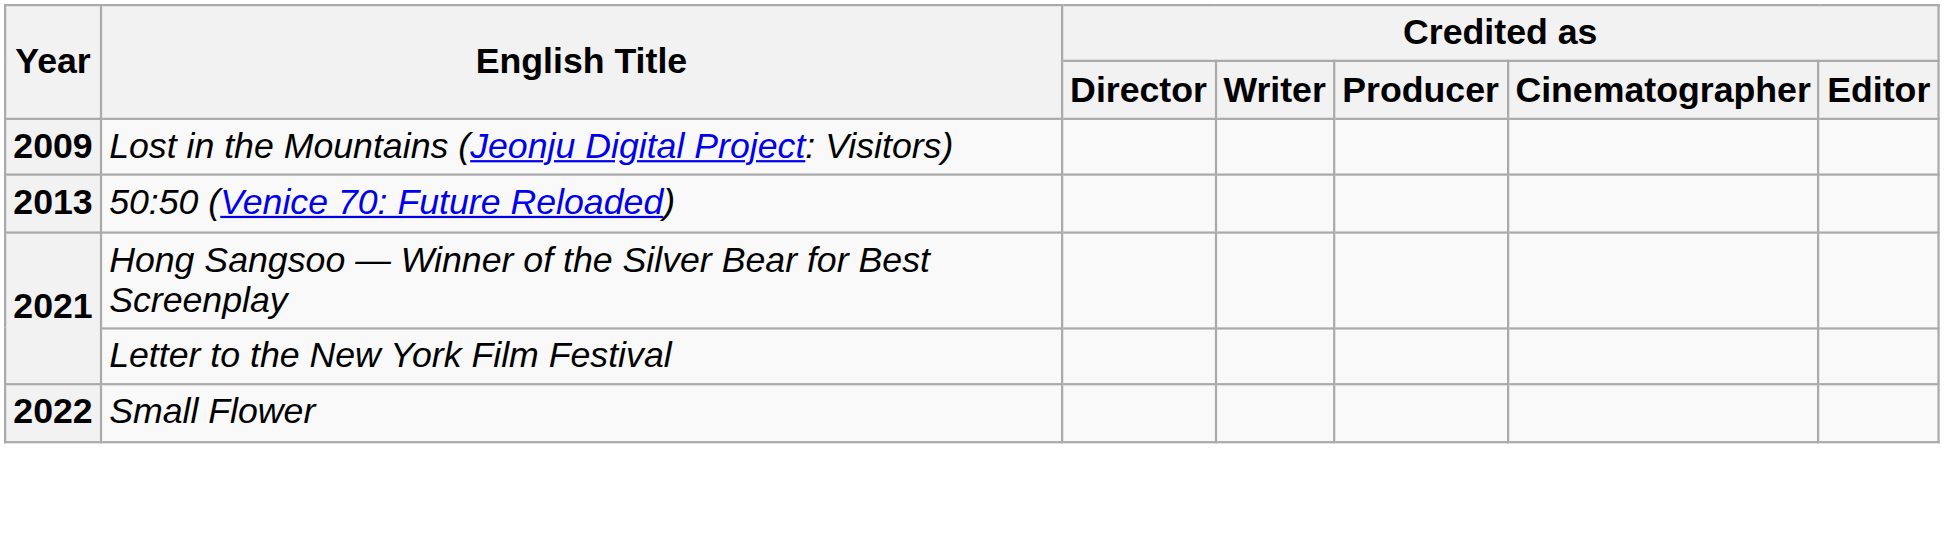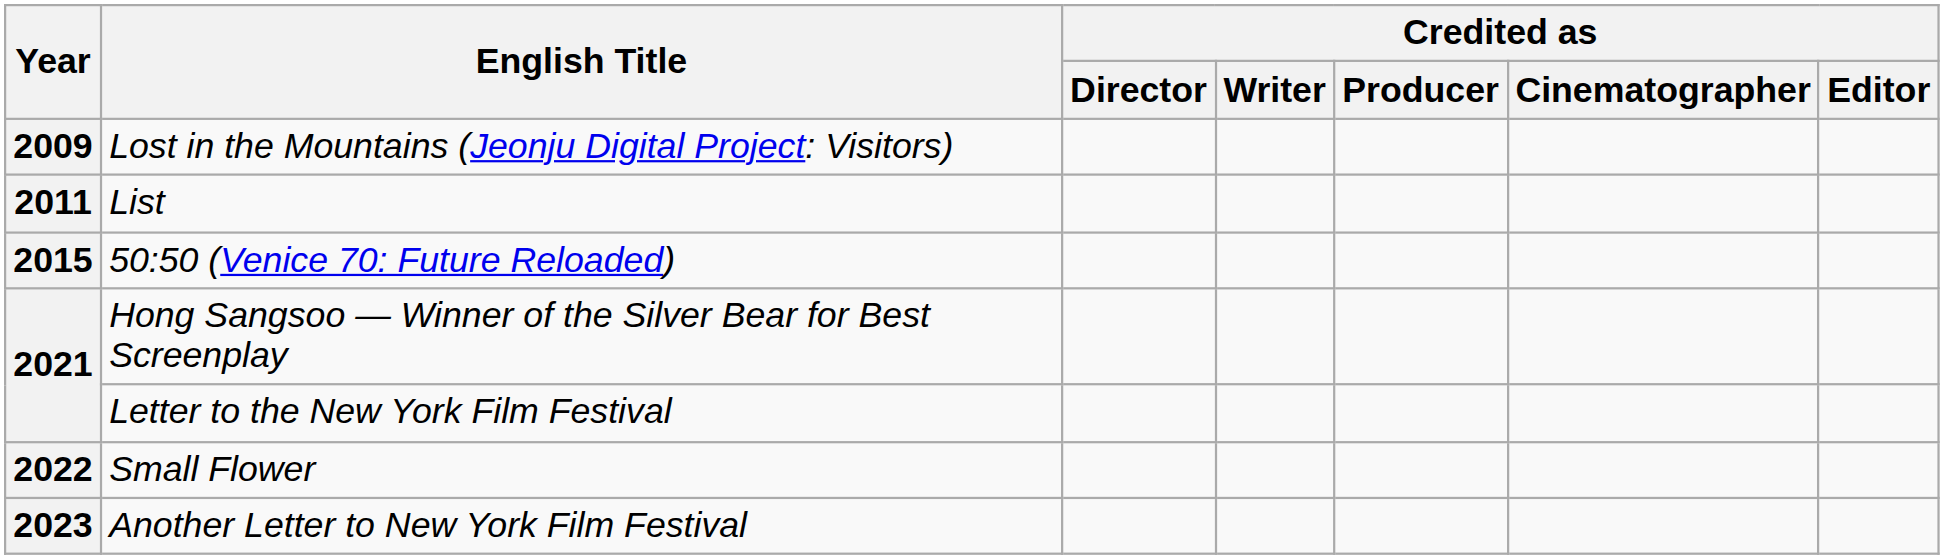 <table class="wikitable">
 <tr>
 <th rowspan="2">Year</th>
 <th rowspan="2">English Title</th>
 <th colspan="5">Credited as</th>
 </tr>
 <tr>
 <th>Director</th>
 <th>Writer</th>
 <th>Producer</th>
 <th>Cinematographer</th>
 <th>Editor</th>
 </tr>
 <tr>
 <th>2009</th>
 <td><em>Lost in the Mountains (<a href='#'>Jeonju Digital Project</a>: Visitors)</em></td>
 <td></td>
 <td></td>
 <td></td>
 <td></td>
 <td></td>
 </tr>
 <tr>
-<th>2013</th>
+<th>2011</th>
+<td><em>List</em></td>
+<td></td>
+<td></td>
+<td></td>
+<td></td>
+<td></td>
+</tr>
+<tr>
+<th>2015</th>
 <td><em>50:50 (<a href='#'>Venice 70: Future Reloaded</a>)</em></td>
 <td></td>
 <td></td>
 <td></td>
 <td></td>
 <td></td>
 </tr>
 <tr>
 <th rowspan="2">2021</th>
 <td><em>Hong Sangsoo — Winner of the Silver Bear for Best Screenplay</em></td>
 <td></td>
 <td></td>
 <td></td>
 <td></td>
 <td></td>
 </tr>
 <tr>
 <td><em>Letter to the New York Film Festival</em></td>
 <td></td>
 <td></td>
 <td></td>
 <td></td>
 <td></td>
 </tr>
 <tr>
 <th>2022</th>
 <td><em>Small Flower</em></td>
 <td></td>
 <td></td>
 <td></td>
 <td></td>
 <td></td>
 </tr>
+<tr>
+<th>2023</th>
+<td><em>Another Letter to New York Film Festival</em></td>
+<td></td>
+<td></td>
+<td></td>
+<td></td>
+<td></td>
+</tr>
 </table>
